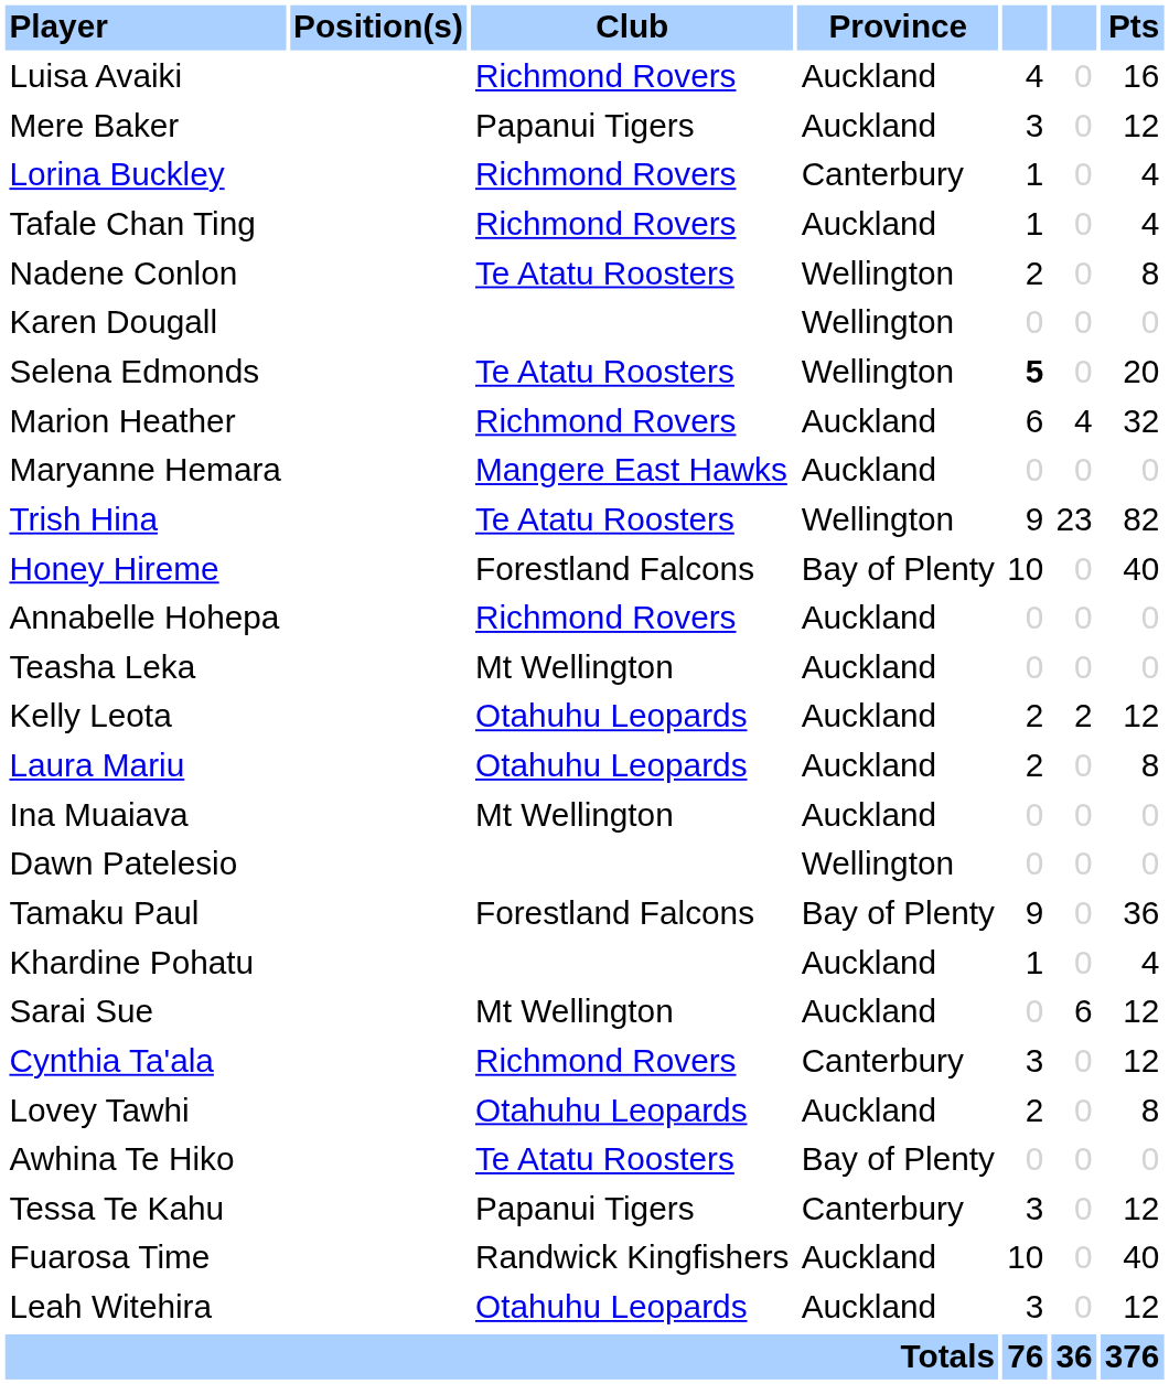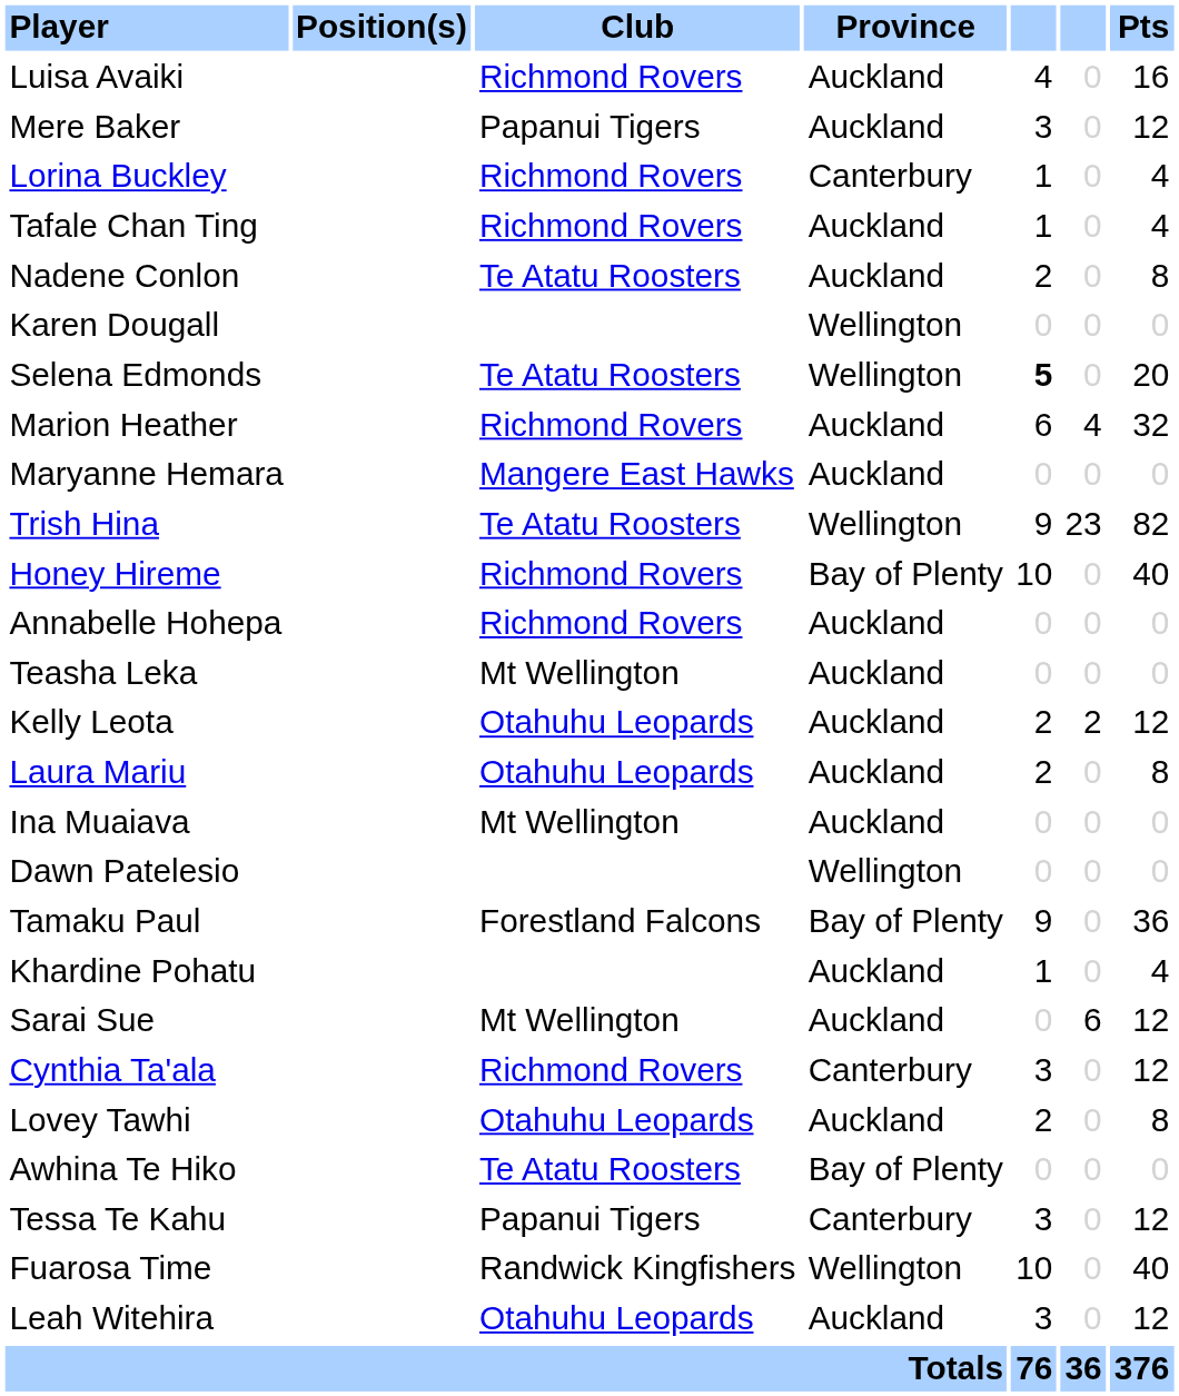 <table class="sortable" border="0" cellspacing="2" cellpadding="2" style="text-align:right">
 <tr style="background:#AAD0FF">
 <th align=left>Player</th>
 <th align=center>Position(s)</th>
 <th align=center>Club</th>
 <th align=center>Province</th>
 <th></th>
 <th></th>
 <th>Pts</th>
 </tr>
 <tr>
 <td align=left>Luisa Avaiki</td>
 <td align=center></td>
 <td align=left> <a href='#'>Richmond Rovers</a></td>
 <td align=left> Auckland</td>
 <td>4</td>
 <td style="color:lightgray">0</td>
 <td>16</td>
 </tr>
 <tr>
 <td align=left>Mere Baker</td>
 <td align=center></td>
 <td align=left> Papanui Tigers</td>
 <td align=left> Auckland</td>
 <td>3</td>
 <td style="color:lightgray">0</td>
 <td>12</td>
 </tr>
 <tr>
 <td align=left><a href='#'>Lorina Buckley</a></td>
 <td align=center></td>
 <td align=left> <a href='#'>Richmond Rovers</a></td>
 <td align=left> Canterbury</td>
 <td>1</td>
 <td style="color:lightgray">0</td>
 <td>4</td>
 </tr>
 <tr>
 <td align=left>Tafale Chan Ting</td>
 <td align=center></td>
 <td align=left> <a href='#'>Richmond Rovers</a></td>
 <td align=left> Auckland</td>
 <td>1</td>
 <td style="color:lightgray">0</td>
 <td>4</td>
 </tr>
 <tr>
 <td align=left>Nadene Conlon</td>
 <td align=center></td>
 <td align=left> <a href='#'>Te Atatu Roosters</a></td>
-<td align=left> Wellington</td>
+<td align=left> Auckland</td>
 <td>2</td>
 <td style="color:lightgray">0</td>
 <td>8</td>
 </tr>
 <tr>
 <td align=left>Karen Dougall</td>
 <td align=center></td>
 <td align=center></td>
 <td align=left> Wellington</td>
 <td style="color:lightgray">0</td>
 <td style="color:lightgray">0</td>
 <td style="color:lightgray">0</td>
 </tr>
 <tr>
 <td align=left>Selena Edmonds</td>
 <td align=center></td>
 <td align=left> <a href='#'>Te Atatu Roosters</a></td>
 <td align=left> Wellington</td>
 <td><strong>5</strong></td>
 <td style="color:lightgray">0</td>
 <td>20</td>
 </tr>
 <tr>
 <td align=left>Marion Heather</td>
 <td align=center></td>
 <td align=left> <a href='#'>Richmond Rovers</a></td>
 <td align=left> Auckland</td>
 <td>6</td>
 <td>4</td>
 <td>32</td>
 </tr>
 <tr>
 <td align=left>Maryanne Hemara</td>
 <td align=center></td>
 <td align=left> <a href='#'>Mangere East Hawks</a></td>
 <td align=left> Auckland</td>
 <td style="color:lightgray">0</td>
 <td style="color:lightgray">0</td>
 <td style="color:lightgray">0</td>
 </tr>
 <tr>
 <td align=left><a href='#'>Trish Hina</a></td>
 <td align=center></td>
 <td align=left> <a href='#'>Te Atatu Roosters</a></td>
 <td align=left> Wellington</td>
 <td>9</td>
 <td>23</td>
 <td>82</td>
 </tr>
 <tr>
 <td align=left><a href='#'>Honey Hireme</a></td>
 <td align=center></td>
-<td align=left> Forestland Falcons</td>
+<td align=left> <a href='#'>Richmond Rovers</a></td>
 <td align=left> Bay of Plenty</td>
 <td>10</td>
 <td style="color:lightgray">0</td>
 <td>40</td>
 </tr>
 <tr>
 <td align=left>Annabelle Hohepa</td>
 <td align=center></td>
 <td align=left> <a href='#'>Richmond Rovers</a></td>
 <td align=left> Auckland</td>
 <td style="color:lightgray">0</td>
 <td style="color:lightgray">0</td>
 <td style="color:lightgray">0</td>
 </tr>
 <tr>
 <td align=left>Teasha Leka</td>
 <td align=center></td>
 <td align=left> Mt Wellington</td>
 <td align=left> Auckland</td>
 <td style="color:lightgray">0</td>
 <td style="color:lightgray">0</td>
 <td style="color:lightgray">0</td>
 </tr>
 <tr>
 <td align=left>Kelly Leota</td>
 <td align=center></td>
 <td align=left> <a href='#'>Otahuhu Leopards</a></td>
 <td align=left> Auckland</td>
 <td>2</td>
 <td>2</td>
 <td>12</td>
 </tr>
 <tr>
 <td align=left><a href='#'>Laura Mariu</a></td>
 <td align=center></td>
 <td align=left> <a href='#'>Otahuhu Leopards</a></td>
 <td align=left> Auckland</td>
 <td>2</td>
 <td style="color:lightgray">0</td>
 <td>8</td>
 </tr>
 <tr>
 <td align=left>Ina Muaiava</td>
 <td align=center></td>
 <td align=left> Mt Wellington</td>
 <td align=left> Auckland</td>
 <td style="color:lightgray">0</td>
 <td style="color:lightgray">0</td>
 <td style="color:lightgray">0</td>
 </tr>
 <tr>
 <td align=left>Dawn Patelesio</td>
 <td align=center></td>
 <td align=center></td>
 <td align=left> Wellington</td>
 <td style="color:lightgray">0</td>
 <td style="color:lightgray">0</td>
 <td style="color:lightgray">0</td>
 </tr>
 <tr>
 <td align=left>Tamaku Paul</td>
 <td align=center></td>
 <td align=left> Forestland Falcons</td>
 <td align=left> Bay of Plenty</td>
 <td>9</td>
 <td style="color:lightgray">0</td>
 <td>36</td>
 </tr>
 <tr>
 <td align=left>Khardine Pohatu</td>
 <td align=center></td>
 <td align=center></td>
 <td align=left> Auckland</td>
 <td>1</td>
 <td style="color:lightgray">0</td>
 <td>4</td>
 </tr>
 <tr>
 <td align=left>Sarai Sue</td>
 <td align=center></td>
 <td align=left> Mt Wellington</td>
 <td align=left> Auckland</td>
 <td style="color:lightgray">0</td>
 <td>6</td>
 <td>12</td>
 </tr>
 <tr>
 <td align=left><a href='#'>Cynthia Ta'ala</a></td>
 <td align=center></td>
 <td align=left> <a href='#'>Richmond Rovers</a></td>
 <td align=left> Canterbury</td>
 <td>3</td>
 <td style="color:lightgray">0</td>
 <td>12</td>
 </tr>
 <tr>
 <td align=left>Lovey Tawhi</td>
 <td align=center></td>
 <td align=left> <a href='#'>Otahuhu Leopards</a></td>
 <td align=left> Auckland</td>
 <td>2</td>
 <td style="color:lightgray">0</td>
 <td>8</td>
 </tr>
 <tr>
 <td align=left>Awhina Te Hiko</td>
 <td align=center></td>
 <td align=left> <a href='#'>Te Atatu Roosters</a></td>
 <td align=left> Bay of Plenty</td>
 <td style="color:lightgray">0</td>
 <td style="color:lightgray">0</td>
 <td style="color:lightgray">0</td>
 </tr>
 <tr>
 <td align=left>Tessa Te Kahu</td>
 <td align=center></td>
 <td align=left> Papanui Tigers</td>
 <td align=left> Canterbury</td>
 <td>3</td>
 <td style="color:lightgray">0</td>
 <td>12</td>
 </tr>
 <tr>
 <td align=left>Fuarosa Time</td>
 <td align=center></td>
 <td align=left> Randwick Kingfishers</td>
-<td align=left> Auckland</td>
+<td align=left> Wellington</td>
 <td>10</td>
 <td style="color:lightgray">0</td>
 <td>40</td>
 </tr>
 <tr>
 <td align=left>Leah Witehira</td>
 <td align=center></td>
 <td align=left> <a href='#'>Otahuhu Leopards</a></td>
 <td align=left> Auckland</td>
 <td>3</td>
 <td style="color:lightgray">0</td>
 <td>12</td>
 </tr>
 <tr style="background:#AAD0FF">
 <td colspan=4><strong>Totals</strong></td>
 <td><strong>76</strong></td>
 <td><strong>36</strong></td>
 <td><strong>376</strong></td>
 </tr>
 </table>
